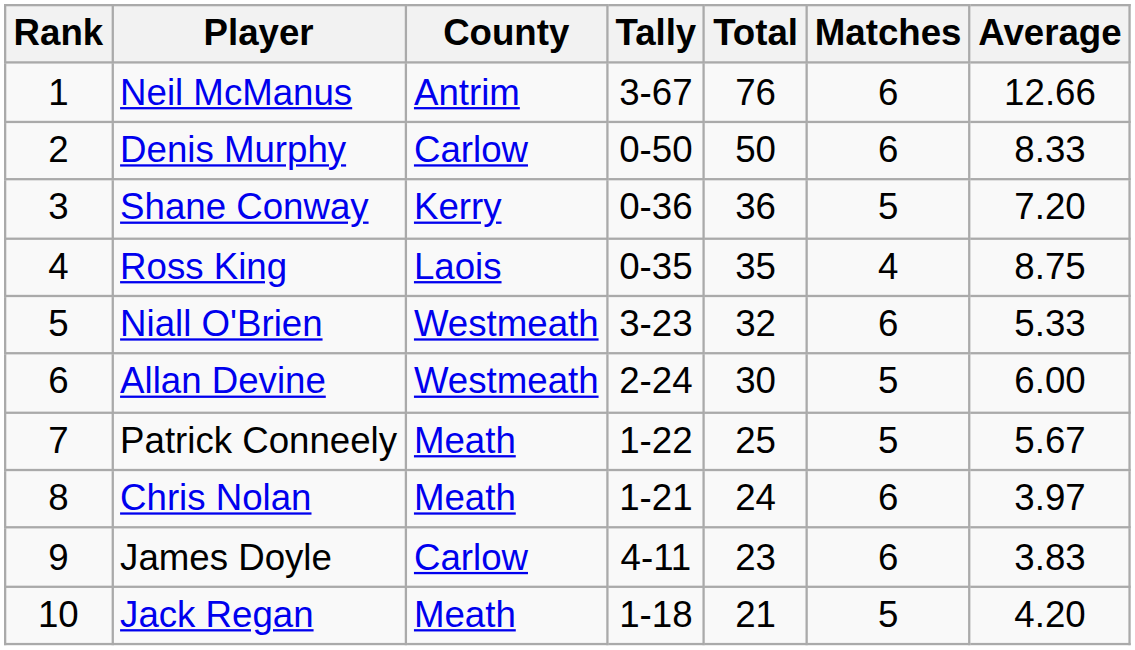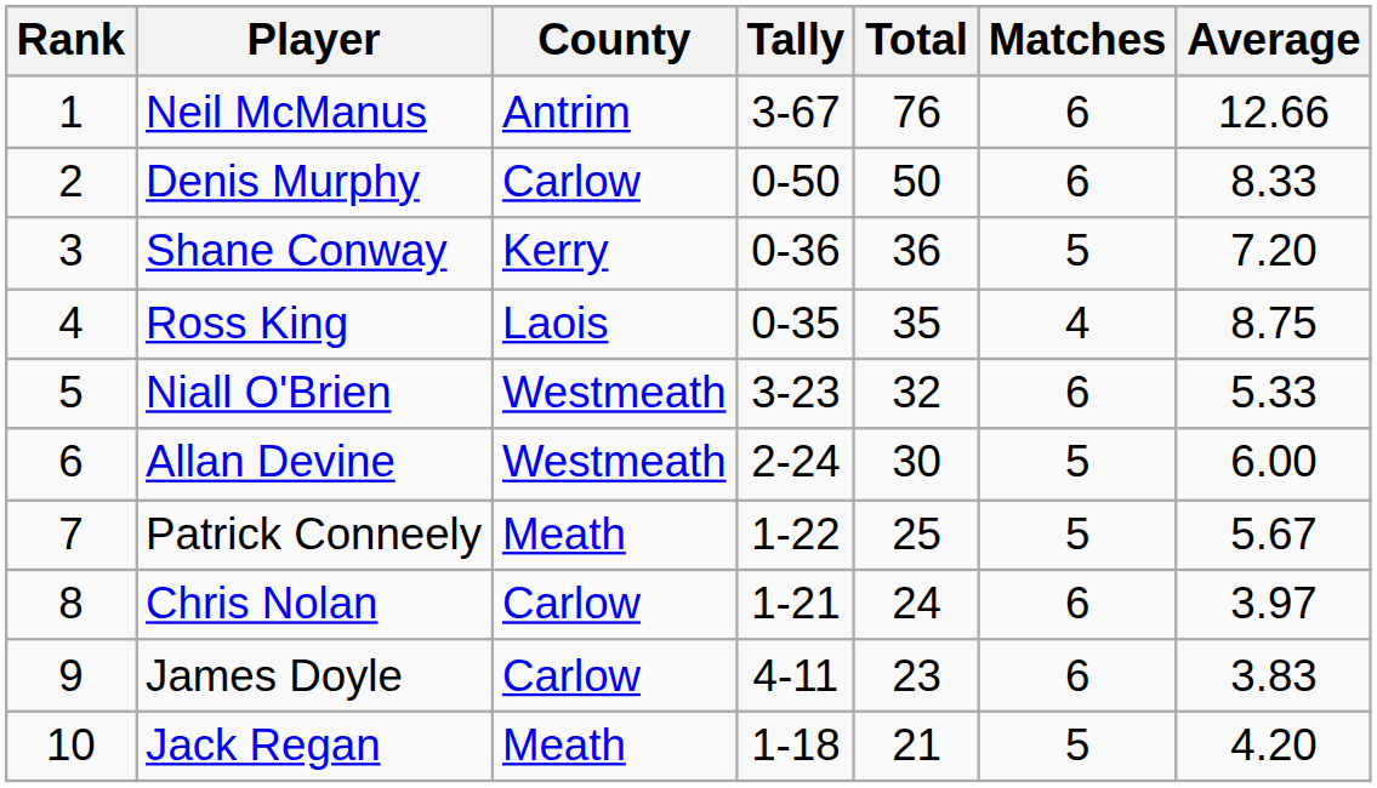 <table class="wikitable">
 <tr>
 <th>Rank</th>
 <th>Player</th>
 <th>County</th>
 <th>Tally</th>
 <th>Total</th>
 <th>Matches</th>
 <th>Average</th>
 </tr>
 <tr>
 <td rowspan=1 align=center>1</td>
 <td><a href='#'>Neil McManus</a></td>
 <td><a href='#'>Antrim</a></td>
 <td align=center>3-67</td>
 <td align=center>76</td>
 <td align=center>6</td>
 <td align=center>12.66</td>
 </tr>
 <tr>
 <td rowspan=1 align=center>2</td>
 <td><a href='#'>Denis Murphy</a></td>
 <td><a href='#'>Carlow</a></td>
 <td align=center>0-50</td>
 <td align=center>50</td>
 <td align=center>6</td>
 <td align=center>8.33</td>
 </tr>
 <tr>
 <td rowspan=1 align=center>3</td>
 <td><a href='#'>Shane Conway</a></td>
 <td><a href='#'>Kerry</a></td>
 <td align=center>0-36</td>
 <td align=center>36</td>
 <td align=center>5</td>
 <td align=center>7.20</td>
 </tr>
 <tr>
 <td rowspan=1 align=center>4</td>
 <td><a href='#'>Ross King</a></td>
 <td><a href='#'>Laois</a></td>
 <td align=center>0-35</td>
 <td align=center>35</td>
 <td align=center>4</td>
 <td align=center>8.75</td>
 </tr>
 <tr>
 <td rowspan=1 align=center>5</td>
 <td><a href='#'>Niall O'Brien</a></td>
 <td><a href='#'>Westmeath</a></td>
 <td align=center>3-23</td>
 <td align=center>32</td>
 <td align=center>6</td>
 <td align=center>5.33</td>
 </tr>
 <tr>
 <td rowspan=1 align=center>6</td>
 <td><a href='#'>Allan Devine</a></td>
 <td><a href='#'>Westmeath</a></td>
 <td align=center>2-24</td>
 <td align=center>30</td>
 <td align=center>5</td>
 <td align=center>6.00</td>
 </tr>
 <tr>
 <td rowspan=1 align=center>7</td>
 <td>Patrick Conneely</td>
 <td><a href='#'>Meath</a></td>
 <td align=center>1-22</td>
 <td align=center>25</td>
 <td align=center>5</td>
 <td align=center>5.67</td>
 </tr>
 <tr>
 <td rowspan=1 align=center>8</td>
 <td><a href='#'>Chris Nolan</a></td>
-<td><a href='#'>Meath</a></td>
+<td><a href='#'>Carlow</a></td>
 <td align=center>1-21</td>
 <td align=center>24</td>
 <td align=center>6</td>
 <td align=center>3.97</td>
 </tr>
 <tr>
 <td rowspan=1 align=center>9</td>
 <td>James Doyle</td>
 <td><a href='#'>Carlow</a></td>
 <td align=center>4-11</td>
 <td align=center>23</td>
 <td align=center>6</td>
 <td align=center>3.83</td>
 </tr>
 <tr>
 <td rowspan=1 align=center>10</td>
 <td><a href='#'>Jack Regan</a></td>
 <td><a href='#'>Meath</a></td>
 <td align=center>1-18</td>
 <td align=center>21</td>
 <td align=center>5</td>
 <td align=center>4.20</td>
 </tr>
 </table>
